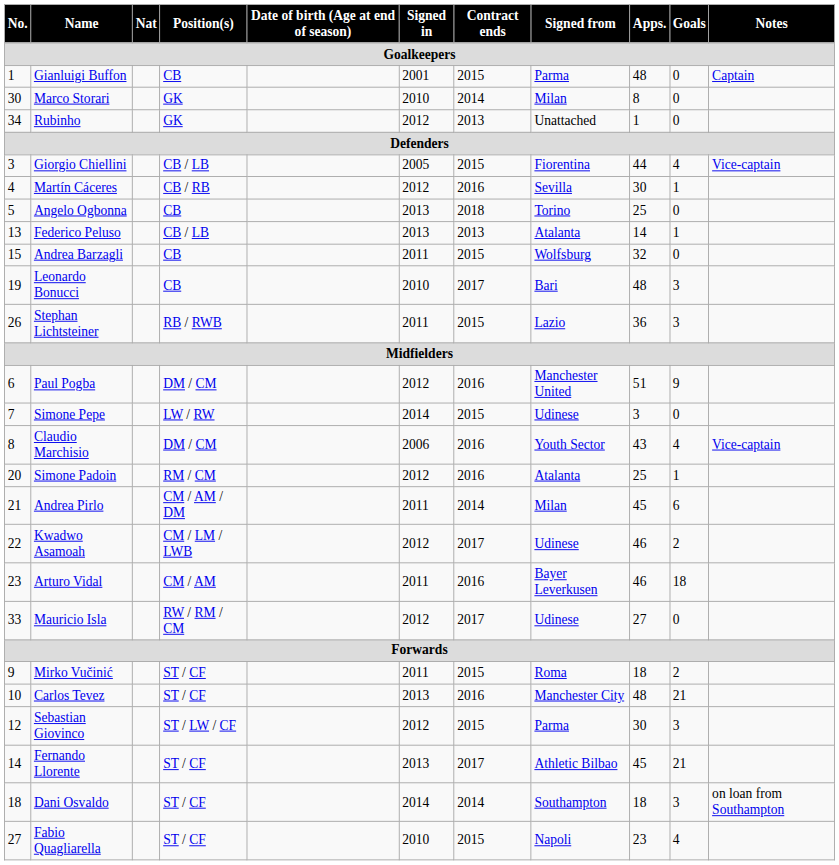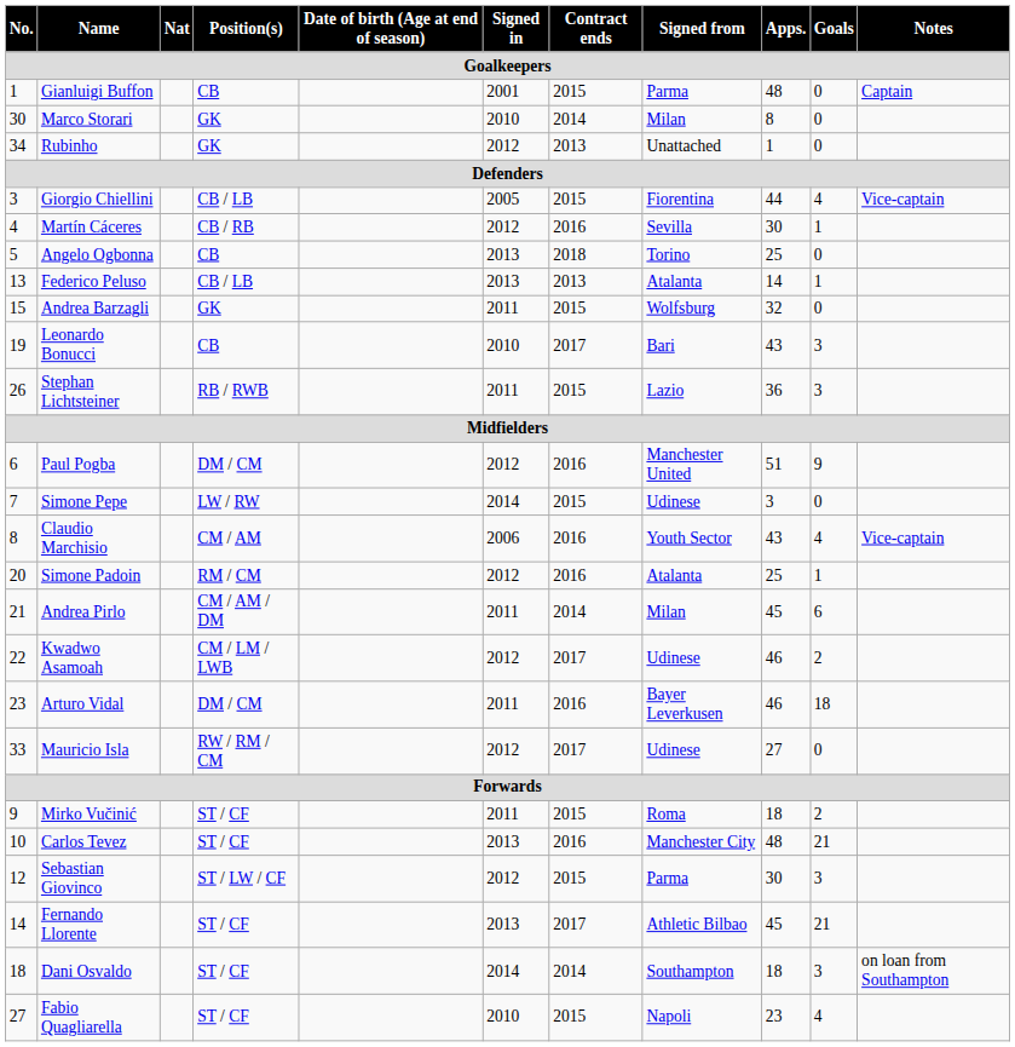 <table class="wikitable" style="text-align: left; font-size:90%" width=100%>
 <tr>
 <th style="background:#000000; color:white; text-align:center;">No.</th>
 <th style="background:#000000; color:white; text-align:center;">Name</th>
 <th style="background:#000000; color:white; text-align:center;">Nat</th>
 <th style="background:#000000; color:white; text-align:center;">Position(s)</th>
 <th style="background:#000000; color:white; text-align:center;">Date of birth (Age at end of season)</th>
 <th style="background:#000000; color:white; text-align:center;">Signed in</th>
 <th style="background:#000000; color:white; text-align:center;">Contract ends</th>
 <th style="background:#000000; color:white; text-align:center;">Signed from</th>
 <th style="background:#000000; color:white; text-align:center;">Apps.</th>
 <th style="background:#000000; color:white; text-align:center;">Goals</th>
 <th style="background:#000000; color:white; text-align:center;">Notes</th>
 </tr>
 <tr>
 <th colspan=11 style="background:#dcdcdc; text-align:center;">Goalkeepers</th>
 </tr>
 <tr>
 <td>1</td>
 <td><a href='#'>Gianluigi Buffon</a></td>
 <td></td>
 <td><a href='#'>CB</a></td>
 <td></td>
 <td>2001</td>
 <td>2015</td>
 <td> <a href='#'>Parma</a></td>
 <td>48</td>
 <td>0</td>
 <td><a href='#'>Captain</a></td>
 </tr>
 <tr>
 <td>30</td>
 <td><a href='#'>Marco Storari</a></td>
 <td></td>
 <td><a href='#'>GK</a></td>
 <td></td>
 <td>2010</td>
 <td>2014</td>
 <td> <a href='#'>Milan</a></td>
 <td>8</td>
 <td>0</td>
 <td></td>
 </tr>
 <tr>
 <td>34</td>
 <td><a href='#'>Rubinho</a></td>
 <td></td>
 <td><a href='#'>GK</a></td>
 <td></td>
 <td>2012</td>
 <td>2013</td>
 <td>Unattached</td>
 <td>1</td>
 <td>0</td>
 <td></td>
 </tr>
 <tr>
 <th colspan=11 style="background:#dcdcdc; text-align:center;">Defenders</th>
 </tr>
 <tr>
 <td>3</td>
 <td><a href='#'>Giorgio Chiellini</a></td>
 <td></td>
 <td><a href='#'>CB</a> / <a href='#'>LB</a></td>
 <td></td>
 <td>2005</td>
 <td>2015</td>
 <td> <a href='#'>Fiorentina</a></td>
 <td>44</td>
 <td>4</td>
 <td><a href='#'>Vice-captain</a></td>
 </tr>
 <tr>
 <td>4</td>
 <td><a href='#'>Martín Cáceres</a></td>
 <td></td>
 <td><a href='#'>CB</a> / <a href='#'>RB</a></td>
 <td></td>
 <td>2012</td>
 <td>2016</td>
 <td> <a href='#'>Sevilla</a></td>
 <td>30</td>
 <td>1</td>
 <td></td>
 </tr>
 <tr>
 <td>5</td>
 <td><a href='#'>Angelo Ogbonna</a></td>
 <td></td>
 <td><a href='#'>CB</a></td>
 <td></td>
 <td>2013</td>
 <td>2018</td>
 <td> <a href='#'>Torino</a></td>
 <td>25</td>
 <td>0</td>
 <td></td>
 </tr>
 <tr>
 <td>13</td>
 <td><a href='#'>Federico Peluso</a></td>
 <td></td>
 <td><a href='#'>CB</a> / <a href='#'>LB</a></td>
 <td></td>
 <td>2013</td>
 <td>2013</td>
 <td> <a href='#'>Atalanta</a></td>
 <td>14</td>
 <td>1</td>
 <td></td>
 </tr>
 <tr>
 <td>15</td>
 <td><a href='#'>Andrea Barzagli</a></td>
 <td></td>
-<td><a href='#'>CB</a></td>
+<td><a href='#'>GK</a></td>
 <td></td>
 <td>2011</td>
 <td>2015</td>
 <td> <a href='#'>Wolfsburg</a></td>
 <td>32</td>
 <td>0</td>
 <td></td>
 </tr>
 <tr>
 <td>19</td>
 <td><a href='#'>Leonardo Bonucci</a></td>
 <td></td>
 <td><a href='#'>CB</a></td>
 <td></td>
 <td>2010</td>
 <td>2017</td>
 <td> <a href='#'>Bari</a></td>
-<td>48</td>
+<td>43</td>
 <td>3</td>
 <td></td>
 </tr>
 <tr>
 <td>26</td>
 <td><a href='#'>Stephan Lichtsteiner</a></td>
 <td></td>
 <td><a href='#'>RB</a> / <a href='#'>RWB</a></td>
 <td></td>
 <td>2011</td>
 <td>2015</td>
 <td> <a href='#'>Lazio</a></td>
 <td>36</td>
 <td>3</td>
 <td></td>
 </tr>
 <tr>
 <th colspan=11 style="background:#dcdcdc; text-align:center;">Midfielders</th>
 </tr>
 <tr>
 <td>6</td>
 <td><a href='#'>Paul Pogba</a></td>
 <td></td>
 <td><a href='#'>DM</a> / <a href='#'>CM</a></td>
 <td></td>
 <td>2012</td>
 <td>2016</td>
 <td> <a href='#'>Manchester United</a></td>
 <td>51</td>
 <td>9</td>
 <td></td>
 </tr>
 <tr>
 <td>7</td>
 <td><a href='#'>Simone Pepe</a></td>
 <td></td>
 <td><a href='#'>LW</a> / <a href='#'>RW</a></td>
 <td></td>
 <td>2014</td>
 <td>2015</td>
 <td> <a href='#'>Udinese</a></td>
 <td>3</td>
 <td>0</td>
 <td></td>
 </tr>
 <tr>
 <td>8</td>
 <td><a href='#'>Claudio Marchisio</a></td>
 <td></td>
-<td><a href='#'>DM</a> / <a href='#'>CM</a></td>
+<td><a href='#'>CM</a> / <a href='#'>AM</a></td>
 <td></td>
 <td>2006</td>
 <td>2016</td>
 <td> <a href='#'>Youth Sector</a></td>
 <td>43</td>
 <td>4</td>
 <td><a href='#'>Vice-captain</a></td>
 </tr>
 <tr>
 <td>20</td>
 <td><a href='#'>Simone Padoin</a></td>
 <td></td>
 <td><a href='#'>RM</a> / <a href='#'>CM</a></td>
 <td></td>
 <td>2012</td>
 <td>2016</td>
 <td> <a href='#'>Atalanta</a></td>
 <td>25</td>
 <td>1</td>
 <td></td>
 </tr>
 <tr>
 <td>21</td>
 <td><a href='#'>Andrea Pirlo</a></td>
 <td></td>
 <td><a href='#'>CM</a> / <a href='#'>AM</a> / <a href='#'>DM</a></td>
 <td></td>
 <td>2011</td>
 <td>2014</td>
 <td> <a href='#'>Milan</a></td>
 <td>45</td>
 <td>6</td>
 <td></td>
 </tr>
 <tr>
 <td>22</td>
 <td><a href='#'>Kwadwo Asamoah</a></td>
 <td></td>
 <td><a href='#'>CM</a> / <a href='#'>LM</a> / <a href='#'>LWB</a></td>
 <td></td>
 <td>2012</td>
 <td>2017</td>
 <td> <a href='#'>Udinese</a></td>
 <td>46</td>
 <td>2</td>
 <td></td>
 </tr>
 <tr>
 <td>23</td>
 <td><a href='#'>Arturo Vidal</a></td>
 <td></td>
-<td><a href='#'>CM</a> / <a href='#'>AM</a></td>
+<td><a href='#'>DM</a> / <a href='#'>CM</a></td>
 <td></td>
 <td>2011</td>
 <td>2016</td>
 <td> <a href='#'>Bayer Leverkusen</a></td>
 <td>46</td>
 <td>18</td>
 <td></td>
 </tr>
 <tr>
 <td>33</td>
 <td><a href='#'>Mauricio Isla</a></td>
 <td></td>
 <td><a href='#'>RW</a> / <a href='#'>RM</a> / <a href='#'>CM</a></td>
 <td></td>
 <td>2012</td>
 <td>2017</td>
 <td> <a href='#'>Udinese</a></td>
 <td>27</td>
 <td>0</td>
 <td></td>
 </tr>
 <tr>
 <th colspan=11 style="background:#dcdcdc; text-align:center;">Forwards</th>
 </tr>
 <tr>
 <td>9</td>
 <td><a href='#'>Mirko Vučinić</a></td>
 <td></td>
 <td><a href='#'>ST</a> / <a href='#'>CF</a></td>
 <td></td>
 <td>2011</td>
 <td>2015</td>
 <td> <a href='#'>Roma</a></td>
 <td>18</td>
 <td>2</td>
 </tr>
 <tr>
 <td>10</td>
 <td><a href='#'>Carlos Tevez</a></td>
 <td></td>
 <td><a href='#'>ST</a> / <a href='#'>CF</a></td>
 <td></td>
 <td>2013</td>
 <td>2016</td>
 <td> <a href='#'>Manchester City</a></td>
 <td>48</td>
 <td>21</td>
 <td></td>
 </tr>
 <tr>
 <td>12</td>
 <td><a href='#'>Sebastian Giovinco</a></td>
 <td></td>
 <td><a href='#'>ST</a> / <a href='#'>LW</a> / <a href='#'>CF</a></td>
 <td></td>
 <td>2012</td>
 <td>2015</td>
 <td> <a href='#'>Parma</a></td>
 <td>30</td>
 <td>3</td>
 <td></td>
 </tr>
 <tr>
 <td>14</td>
 <td><a href='#'>Fernando Llorente</a></td>
 <td></td>
 <td><a href='#'>ST</a> / <a href='#'>CF</a></td>
 <td></td>
 <td>2013</td>
 <td>2017</td>
 <td> <a href='#'>Athletic Bilbao</a></td>
 <td>45</td>
 <td>21</td>
 <td></td>
 </tr>
 <tr>
 <td>18</td>
 <td><a href='#'>Dani Osvaldo</a></td>
 <td></td>
 <td><a href='#'>ST</a> / <a href='#'>CF</a></td>
 <td></td>
 <td>2014</td>
 <td>2014</td>
 <td> <a href='#'>Southampton</a></td>
 <td>18</td>
 <td>3</td>
 <td>on loan from <a href='#'>Southampton</a></td>
 </tr>
 <tr>
 <td>27</td>
 <td><a href='#'>Fabio Quagliarella</a></td>
 <td></td>
 <td><a href='#'>ST</a> / <a href='#'>CF</a></td>
 <td></td>
 <td>2010</td>
 <td>2015</td>
 <td> <a href='#'>Napoli</a></td>
 <td>23</td>
 <td>4</td>
 <td></td>
 </tr>
 </table>
